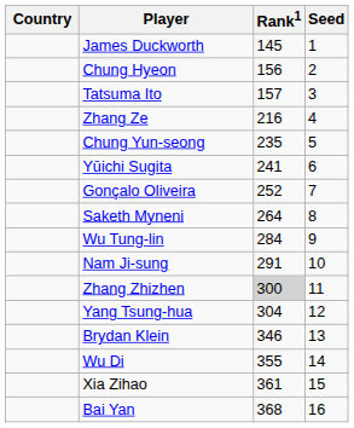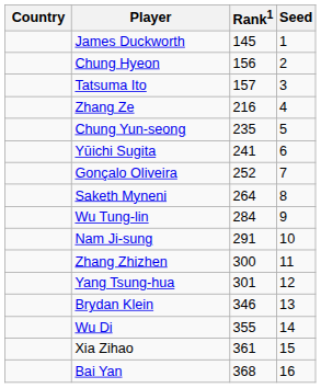 <table class="sortable wikitable">
 <tr>
 <th width="70">Country</th>
 <th width="175">Player</th>
 <th>Rank<sup>1</sup></th>
 <th>Seed</th>
 </tr>
 <tr>
 <td></td>
 <td><a href='#'>James Duckworth</a></td>
 <td>145</td>
 <td>1</td>
 </tr>
 <tr>
 <td></td>
 <td><a href='#'>Chung Hyeon</a></td>
 <td>156</td>
 <td>2</td>
 </tr>
 <tr>
 <td></td>
 <td><a href='#'>Tatsuma Ito</a></td>
 <td>157</td>
 <td>3</td>
 </tr>
 <tr>
 <td></td>
 <td><a href='#'>Zhang Ze</a></td>
 <td>216</td>
 <td>4</td>
 </tr>
 <tr>
 <td></td>
 <td><a href='#'>Chung Yun-seong</a></td>
 <td>235</td>
 <td>5</td>
 </tr>
 <tr>
 <td></td>
 <td><a href='#'>Yūichi Sugita</a></td>
 <td>241</td>
 <td>6</td>
 </tr>
 <tr>
 <td></td>
 <td><a href='#'>Gonçalo Oliveira</a></td>
 <td>252</td>
 <td>7</td>
 </tr>
 <tr>
 <td></td>
 <td><a href='#'>Saketh Myneni</a></td>
 <td>264</td>
 <td>8</td>
 </tr>
 <tr>
 <td></td>
 <td><a href='#'>Wu Tung-lin</a></td>
 <td>284</td>
 <td>9</td>
 </tr>
 <tr>
 <td></td>
 <td><a href='#'>Nam Ji-sung</a></td>
 <td>291</td>
 <td>10</td>
 </tr>
 <tr>
 <td></td>
 <td><a href='#'>Zhang Zhizhen</a></td>
-<td style="background: lightgrey;">300</td>
+<td>300</td>
 <td>11</td>
 </tr>
 <tr>
 <td></td>
 <td><a href='#'>Yang Tsung-hua</a></td>
-<td>304</td>
+<td>301</td>
 <td>12</td>
 </tr>
 <tr>
 <td></td>
 <td><a href='#'>Brydan Klein</a></td>
 <td>346</td>
 <td>13</td>
 </tr>
 <tr>
 <td></td>
 <td><a href='#'>Wu Di</a></td>
 <td>355</td>
 <td>14</td>
 </tr>
 <tr>
 <td></td>
 <td>Xia Zihao</td>
 <td>361</td>
 <td>15</td>
 </tr>
 <tr>
 <td></td>
 <td><a href='#'>Bai Yan</a></td>
 <td>368</td>
 <td>16</td>
 </tr>
 </table>
